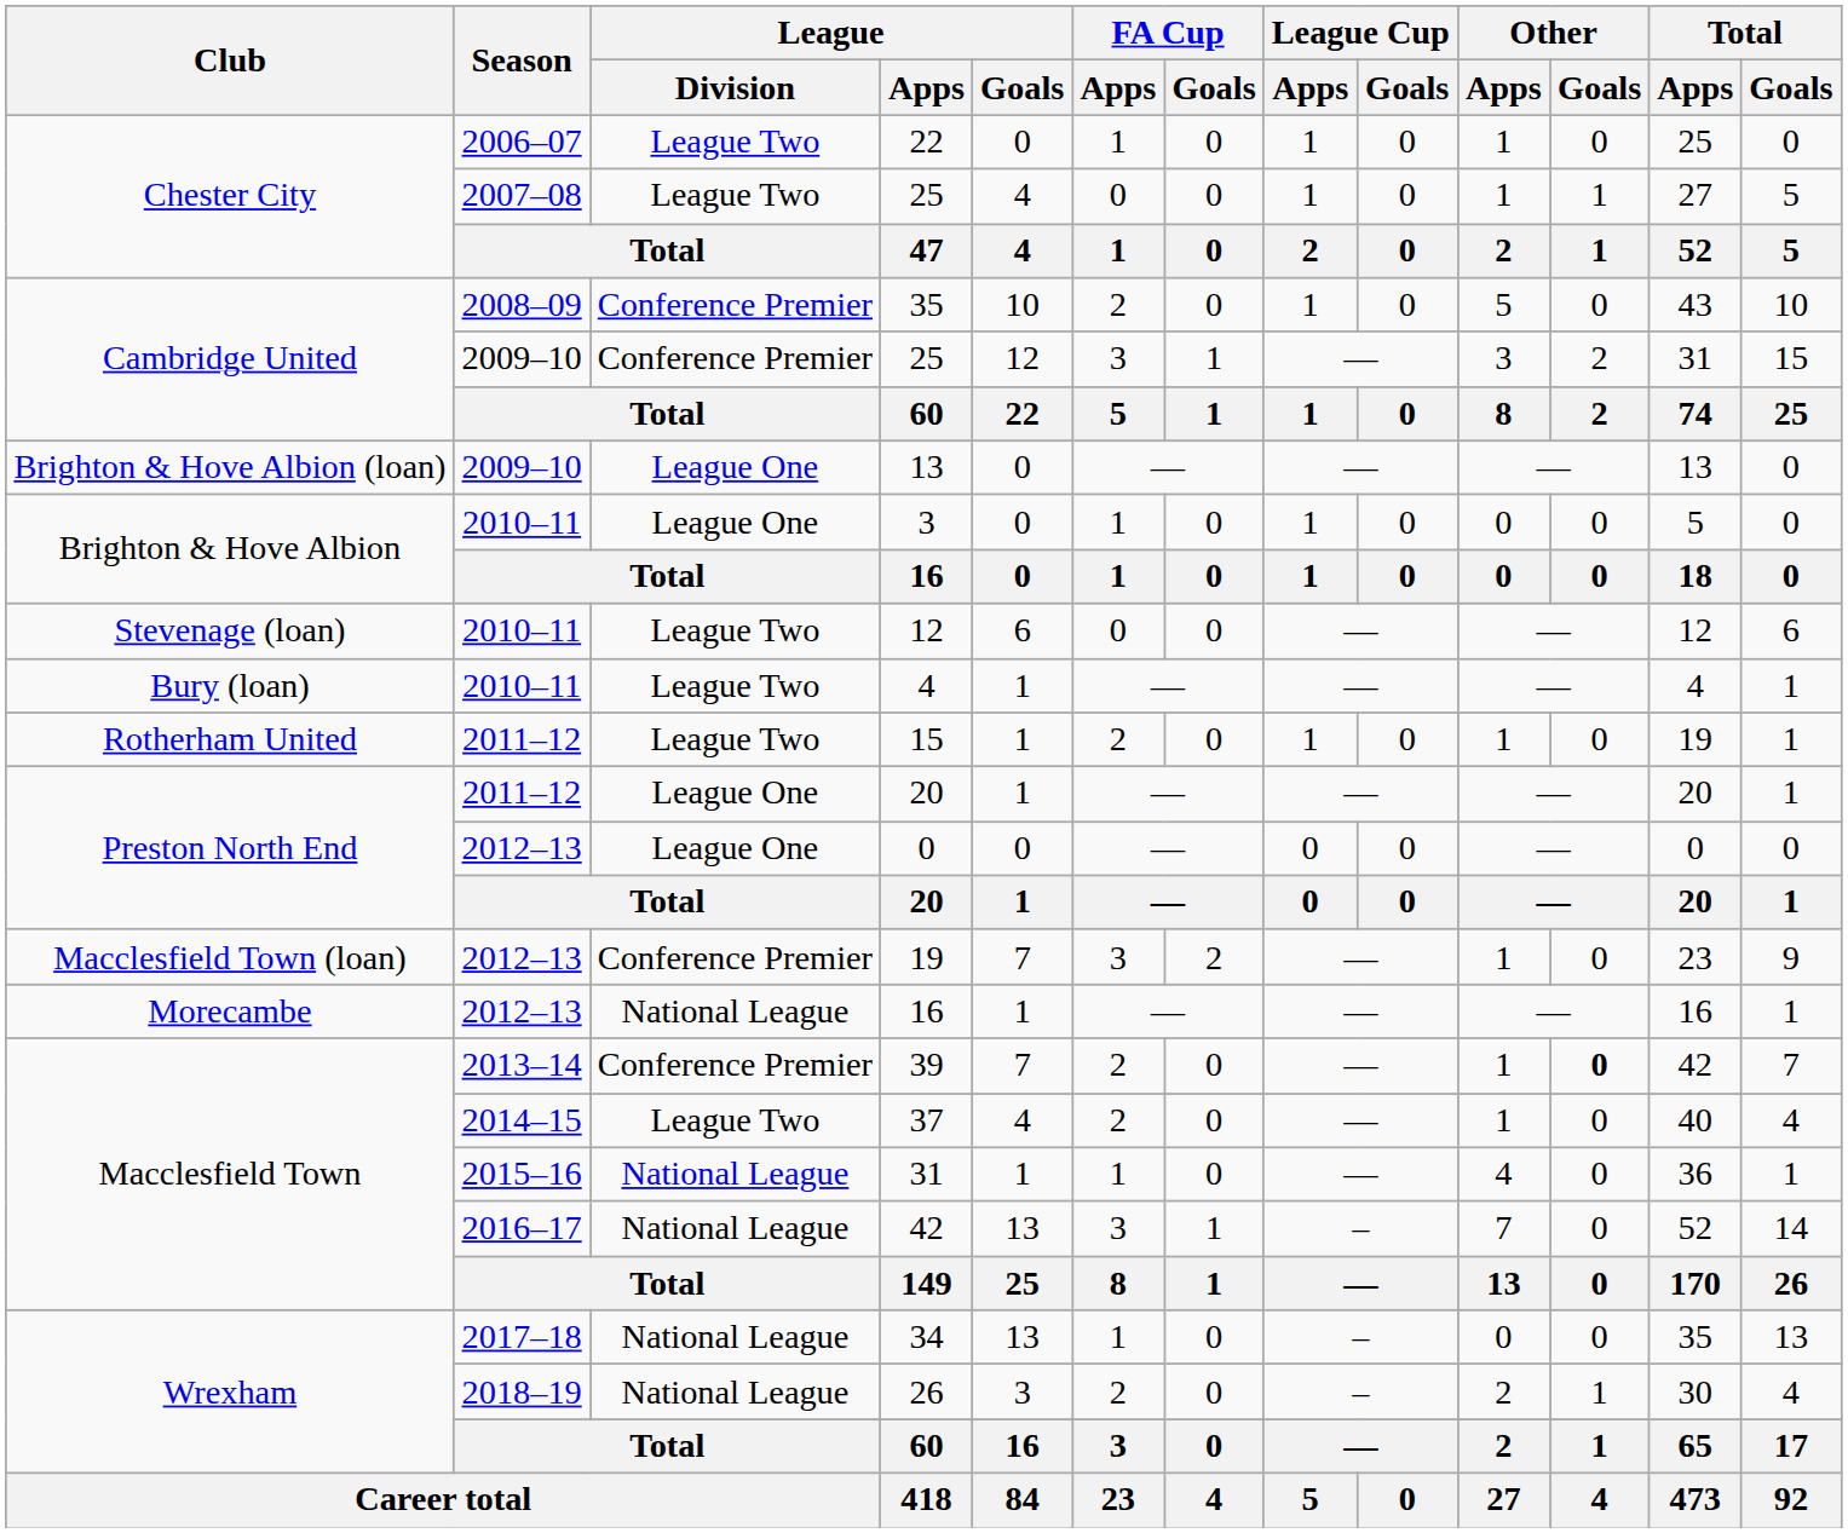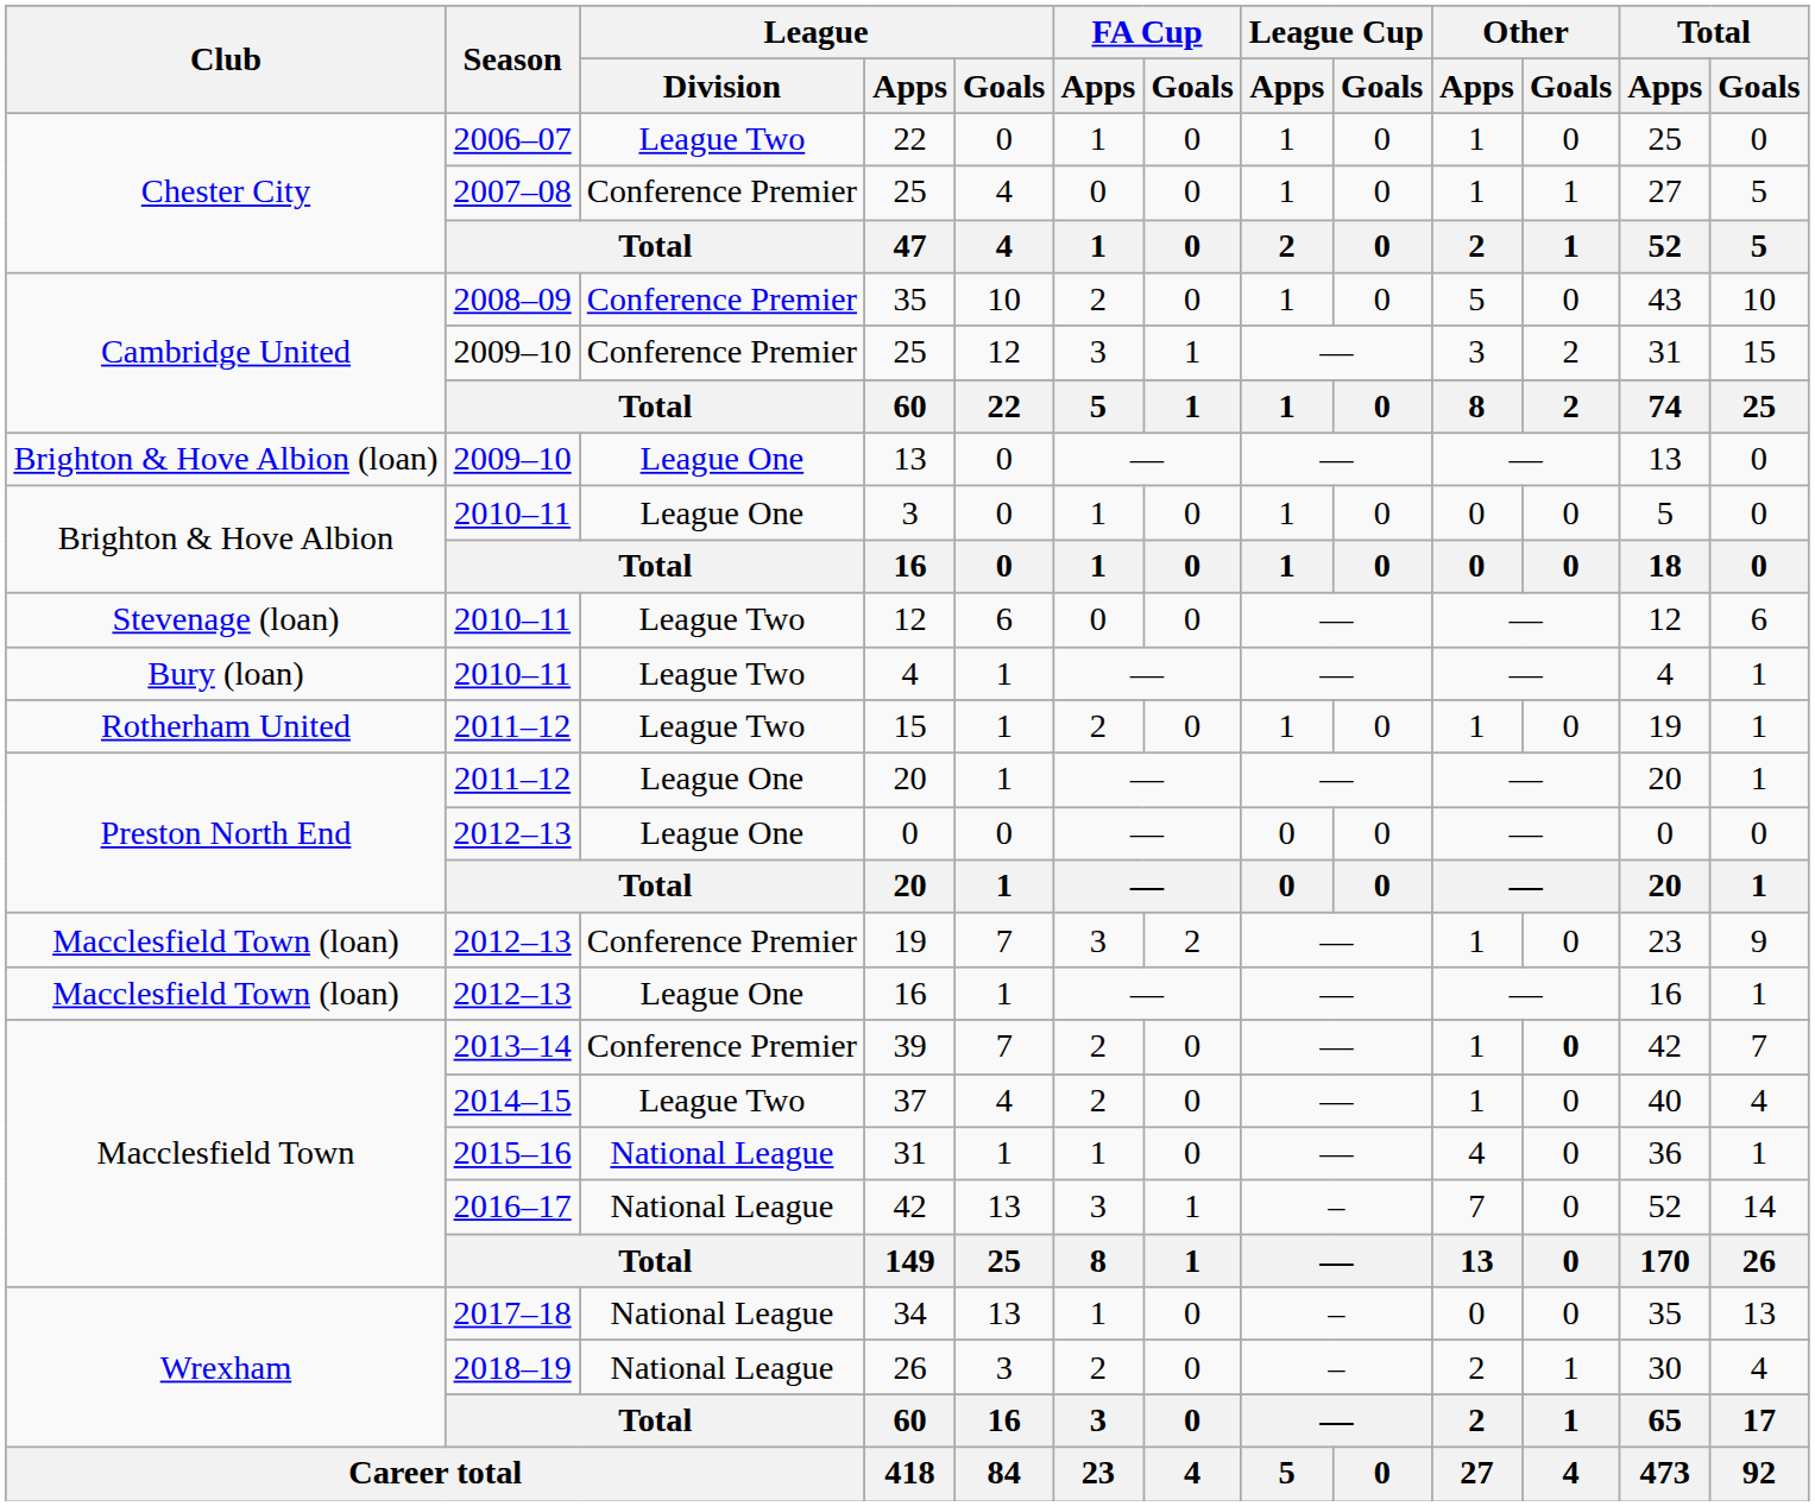 <table class="wikitable" style="text-align:center">
 <tr>
 <th rowspan="2">Club</th>
 <th rowspan="2">Season</th>
 <th colspan="3">League</th>
 <th colspan="2"><a href='#'>FA Cup</a></th>
 <th colspan="2">League Cup</th>
 <th colspan="2">Other</th>
 <th colspan="2">Total</th>
 </tr>
 <tr>
 <th>Division</th>
 <th>Apps</th>
 <th>Goals</th>
 <th>Apps</th>
 <th>Goals</th>
 <th>Apps</th>
 <th>Goals</th>
 <th>Apps</th>
 <th>Goals</th>
 <th>Apps</th>
 <th>Goals</th>
 </tr>
 <tr>
 <td rowspan="3"><a href='#'>Chester City</a></td>
 <td><a href='#'>2006–07</a></td>
 <td><a href='#'>League Two</a></td>
 <td>22</td>
 <td>0</td>
 <td>1</td>
 <td>0</td>
 <td>1</td>
 <td>0</td>
 <td>1</td>
 <td>0</td>
 <td>25</td>
 <td>0</td>
 </tr>
 <tr>
 <td><a href='#'>2007–08</a></td>
-<td>League Two</td>
+<td>Conference Premier</td>
 <td>25</td>
 <td>4</td>
 <td>0</td>
 <td>0</td>
 <td>1</td>
 <td>0</td>
 <td>1</td>
 <td>1</td>
 <td>27</td>
 <td>5</td>
 </tr>
 <tr>
 <th colspan="2">Total</th>
 <th>47</th>
 <th>4</th>
 <th>1</th>
 <th>0</th>
 <th>2</th>
 <th>0</th>
 <th>2</th>
 <th>1</th>
 <th>52</th>
 <th>5</th>
 </tr>
 <tr>
 <td rowspan="3"><a href='#'>Cambridge United</a></td>
 <td><a href='#'>2008–09</a></td>
 <td><a href='#'>Conference Premier</a></td>
 <td>35</td>
 <td>10</td>
 <td>2</td>
 <td>0</td>
 <td>1</td>
 <td>0</td>
 <td>5</td>
 <td>0</td>
 <td>43</td>
 <td>10</td>
 </tr>
 <tr>
 <td>2009–10</td>
 <td>Conference Premier</td>
 <td>25</td>
 <td>12</td>
 <td>3</td>
 <td>1</td>
 <td colspan="2">—</td>
 <td>3</td>
 <td>2</td>
 <td>31</td>
 <td>15</td>
 </tr>
 <tr>
 <th colspan="2">Total</th>
 <th>60</th>
 <th>22</th>
 <th>5</th>
 <th>1</th>
 <th>1</th>
 <th>0</th>
 <th>8</th>
 <th>2</th>
 <th>74</th>
 <th>25</th>
 </tr>
 <tr>
 <td><a href='#'>Brighton & Hove Albion</a> (loan)</td>
 <td><a href='#'>2009–10</a></td>
 <td><a href='#'>League One</a></td>
 <td>13</td>
 <td>0</td>
 <td colspan="2">—</td>
 <td colspan="2">—</td>
 <td colspan="2">—</td>
 <td>13</td>
 <td>0</td>
 </tr>
 <tr>
 <td rowspan="2">Brighton & Hove Albion</td>
 <td><a href='#'>2010–11</a></td>
 <td>League One</td>
 <td>3</td>
 <td>0</td>
 <td>1</td>
 <td>0</td>
 <td>1</td>
 <td>0</td>
 <td>0</td>
 <td>0</td>
 <td>5</td>
 <td>0</td>
 </tr>
 <tr>
 <th colspan="2">Total</th>
 <th>16</th>
 <th>0</th>
 <th>1</th>
 <th>0</th>
 <th>1</th>
 <th>0</th>
 <th>0</th>
 <th>0</th>
 <th>18</th>
 <th>0</th>
 </tr>
 <tr>
 <td><a href='#'>Stevenage</a> (loan)</td>
 <td><a href='#'>2010–11</a></td>
 <td>League Two</td>
 <td>12</td>
 <td>6</td>
 <td>0</td>
 <td>0</td>
 <td colspan="2">—</td>
 <td colspan="2">—</td>
 <td>12</td>
 <td>6</td>
 </tr>
 <tr>
 <td><a href='#'>Bury</a> (loan)</td>
 <td><a href='#'>2010–11</a></td>
 <td>League Two</td>
 <td>4</td>
 <td>1</td>
 <td colspan="2">—</td>
 <td colspan="2">—</td>
 <td colspan="2">—</td>
 <td>4</td>
 <td>1</td>
 </tr>
 <tr>
 <td><a href='#'>Rotherham United</a></td>
 <td><a href='#'>2011–12</a></td>
 <td>League Two</td>
 <td>15</td>
 <td>1</td>
 <td>2</td>
 <td>0</td>
 <td>1</td>
 <td>0</td>
 <td>1</td>
 <td>0</td>
 <td>19</td>
 <td>1</td>
 </tr>
 <tr>
 <td rowspan="3"><a href='#'>Preston North End</a></td>
 <td><a href='#'>2011–12</a></td>
 <td>League One</td>
 <td>20</td>
 <td>1</td>
 <td colspan="2">—</td>
 <td colspan="2">—</td>
 <td colspan="2">—</td>
 <td>20</td>
 <td>1</td>
 </tr>
 <tr>
 <td><a href='#'>2012–13</a></td>
 <td>League One</td>
 <td>0</td>
 <td>0</td>
 <td colspan="2">—</td>
 <td>0</td>
 <td>0</td>
 <td colspan="2">—</td>
 <td>0</td>
 <td>0</td>
 </tr>
 <tr>
 <th colspan="2">Total</th>
 <th>20</th>
 <th>1</th>
 <th colspan="2">—</th>
 <th>0</th>
 <th>0</th>
 <th colspan="2">—</th>
 <th>20</th>
 <th>1</th>
 </tr>
 <tr>
 <td><a href='#'>Macclesfield Town</a> (loan)</td>
 <td><a href='#'>2012–13</a></td>
 <td>Conference Premier</td>
 <td>19</td>
 <td>7</td>
 <td>3</td>
 <td>2</td>
 <td colspan="2">—</td>
 <td>1</td>
 <td>0</td>
 <td>23</td>
 <td>9</td>
 </tr>
 <tr>
-<td><a href='#'>Morecambe</a></td>
+<td><a href='#'>Macclesfield Town</a> (loan)</td>
 <td><a href='#'>2012–13</a></td>
-<td>National League</td>
+<td>League One</td>
 <td>16</td>
 <td>1</td>
 <td colspan="2">—</td>
 <td colspan="2">—</td>
 <td colspan="2">—</td>
 <td>16</td>
 <td>1</td>
 </tr>
 <tr>
 <td rowspan="5">Macclesfield Town</td>
 <td><a href='#'>2013–14</a></td>
 <td>Conference Premier</td>
 <td>39</td>
 <td>7</td>
 <td>2</td>
 <td>0</td>
 <td colspan="2">—</td>
 <td>1</td>
 <td><strong>0</strong></td>
 <td>42</td>
 <td>7</td>
 </tr>
 <tr>
 <td><a href='#'>2014–15</a></td>
 <td>League Two</td>
 <td>37</td>
 <td>4</td>
 <td>2</td>
 <td>0</td>
 <td colspan="2">—</td>
 <td>1</td>
 <td>0</td>
 <td>40</td>
 <td>4</td>
 </tr>
 <tr>
 <td><a href='#'>2015–16</a></td>
 <td><a href='#'>National League</a></td>
 <td>31</td>
 <td>1</td>
 <td>1</td>
 <td>0</td>
 <td colspan="2">—</td>
 <td>4</td>
 <td>0</td>
 <td>36</td>
 <td>1</td>
 </tr>
 <tr>
 <td><a href='#'>2016–17</a></td>
 <td>National League</td>
 <td>42</td>
 <td>13</td>
 <td>3</td>
 <td>1</td>
 <td colspan="2">–</td>
 <td>7</td>
 <td>0</td>
 <td>52</td>
 <td>14</td>
 </tr>
 <tr>
 <th colspan="2">Total</th>
 <th>149</th>
 <th>25</th>
 <th>8</th>
 <th>1</th>
 <th colspan="2">—</th>
 <th>13</th>
 <th>0</th>
 <th>170</th>
 <th>26</th>
 </tr>
 <tr>
 <td rowspan=3><a href='#'>Wrexham</a></td>
 <td><a href='#'>2017–18</a></td>
 <td>National League</td>
 <td>34</td>
 <td>13</td>
 <td>1</td>
 <td>0</td>
 <td colspan="2">–</td>
 <td>0</td>
 <td>0</td>
 <td>35</td>
 <td>13</td>
 </tr>
 <tr>
 <td><a href='#'>2018–19</a></td>
 <td>National League</td>
 <td>26</td>
 <td>3</td>
 <td>2</td>
 <td>0</td>
 <td colspan="2">–</td>
 <td>2</td>
 <td>1</td>
 <td>30</td>
 <td>4</td>
 </tr>
 <tr>
 <th colspan="2">Total</th>
 <th>60</th>
 <th>16</th>
 <th>3</th>
 <th>0</th>
 <th colspan="2">—</th>
 <th>2</th>
 <th>1</th>
 <th>65</th>
 <th>17</th>
 </tr>
 <tr>
 <th colspan="3">Career total</th>
 <th>418</th>
 <th>84</th>
 <th>23</th>
 <th>4</th>
 <th>5</th>
 <th>0</th>
 <th>27</th>
 <th>4</th>
 <th>473</th>
 <th>92</th>
 </tr>
 </table>
